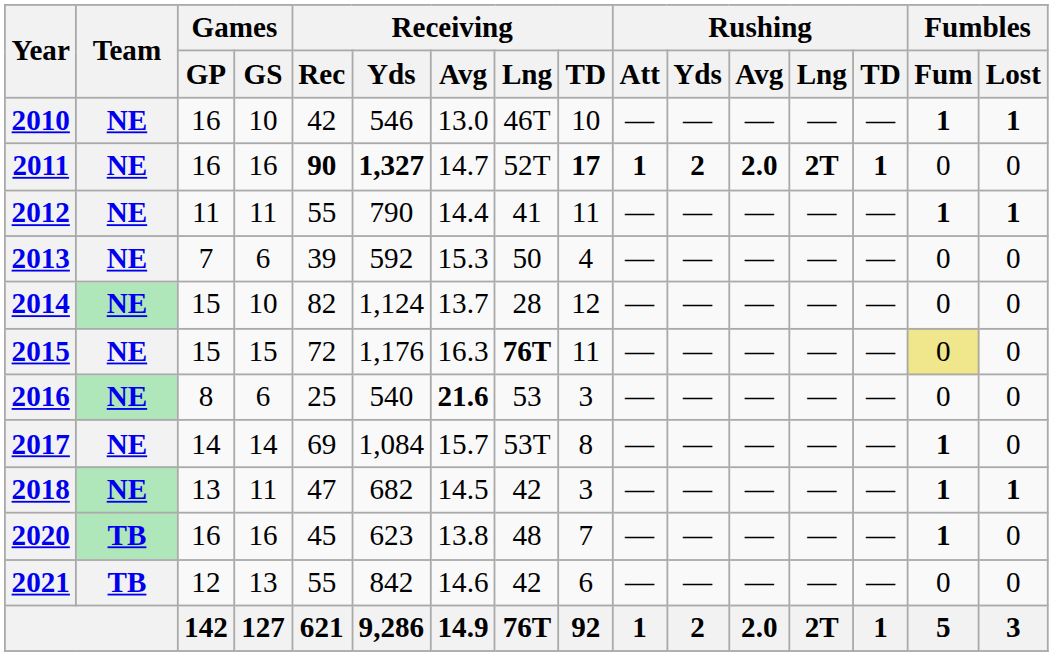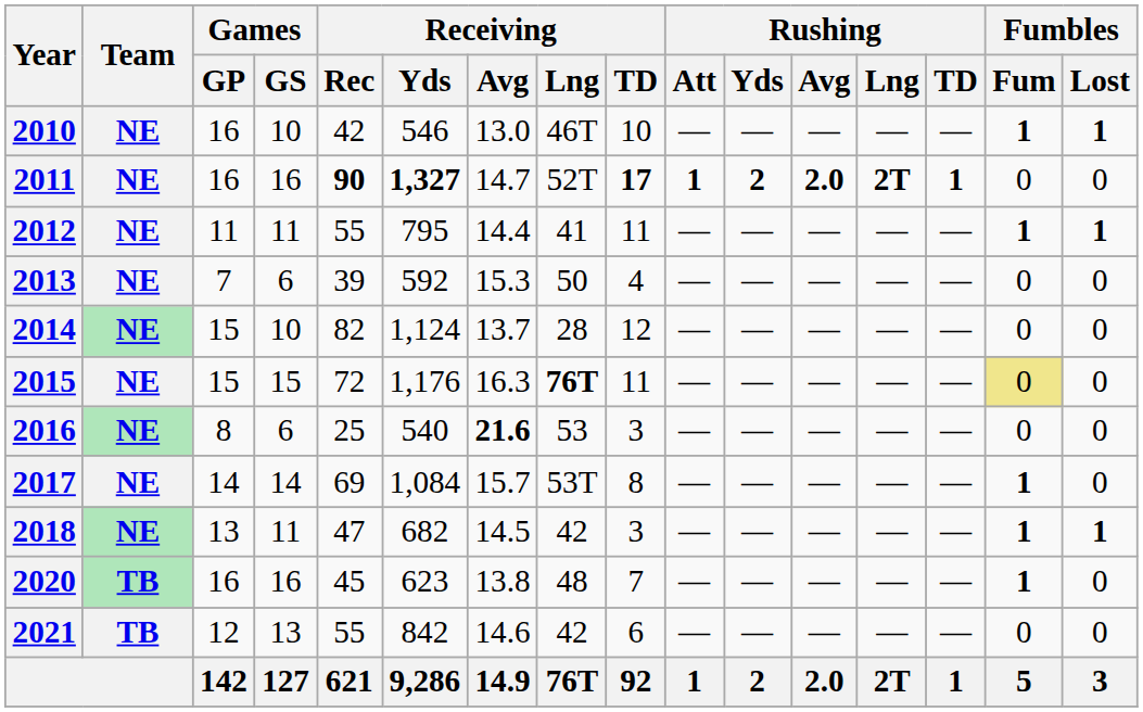 <table class="wikitable" style="text-align: center;">
 <tr>
 <th rowspan="2">Year</th>
 <th rowspan="2">Team</th>
 <th colspan="2">Games</th>
 <th colspan="5">Receiving</th>
 <th colspan="5">Rushing</th>
 <th colspan="2">Fumbles</th>
 </tr>
 <tr>
 <th>GP</th>
 <th>GS</th>
 <th>Rec</th>
 <th>Yds</th>
 <th>Avg</th>
 <th>Lng</th>
 <th>TD</th>
 <th>Att</th>
 <th>Yds</th>
 <th>Avg</th>
 <th>Lng</th>
 <th>TD</th>
 <th>Fum</th>
 <th>Lost</th>
 </tr>
 <tr>
 <th><a href='#'>2010</a></th>
 <th><a href='#'>NE</a></th>
 <td>16</td>
 <td>10</td>
 <td>42</td>
 <td>546</td>
 <td>13.0</td>
 <td>46T</td>
 <td>10</td>
 <td>—</td>
 <td>—</td>
 <td>—</td>
 <td>—</td>
 <td>—</td>
 <td><strong>1</strong></td>
 <td><strong>1</strong></td>
 </tr>
 <tr>
 <th><a href='#'>2011</a></th>
 <th><a href='#'>NE</a></th>
 <td>16</td>
 <td>16</td>
 <td><strong>90</strong></td>
 <td><strong>1,327</strong></td>
 <td>14.7</td>
 <td>52T</td>
 <td><strong>17</strong></td>
 <td><strong>1</strong></td>
 <td><strong>2</strong></td>
 <td><strong>2.0</strong></td>
 <td><strong>2T</strong></td>
 <td><strong>1</strong></td>
 <td>0</td>
 <td>0</td>
 </tr>
 <tr>
 <th><a href='#'>2012</a></th>
 <th><a href='#'>NE</a></th>
 <td>11</td>
 <td>11</td>
 <td>55</td>
-<td>790</td>
+<td>795</td>
 <td>14.4</td>
 <td>41</td>
 <td>11</td>
 <td>—</td>
 <td>—</td>
 <td>—</td>
 <td>—</td>
 <td>—</td>
 <td><strong>1</strong></td>
 <td><strong>1</strong></td>
 </tr>
 <tr>
 <th><a href='#'>2013</a></th>
 <th><a href='#'>NE</a></th>
 <td>7</td>
 <td>6</td>
 <td>39</td>
 <td>592</td>
 <td>15.3</td>
 <td>50</td>
 <td>4</td>
 <td>—</td>
 <td>—</td>
 <td>—</td>
 <td>—</td>
 <td>—</td>
 <td>0</td>
 <td>0</td>
 </tr>
 <tr>
 <th><a href='#'>2014</a></th>
 <th style="background:#afe6ba; width:3em;"><a href='#'>NE</a></th>
 <td>15</td>
 <td>10</td>
 <td>82</td>
 <td>1,124</td>
 <td>13.7</td>
 <td>28</td>
 <td>12</td>
 <td>—</td>
 <td>—</td>
 <td>—</td>
 <td>—</td>
 <td>—</td>
 <td>0</td>
 <td>0</td>
 </tr>
 <tr>
 <th><a href='#'>2015</a></th>
 <th><a href='#'>NE</a></th>
 <td>15</td>
 <td>15</td>
 <td>72</td>
 <td>1,176</td>
 <td>16.3</td>
 <td><strong>76T</strong></td>
 <td>11</td>
 <td>—</td>
 <td>—</td>
 <td>—</td>
 <td>—</td>
 <td>—</td>
 <td style="background: khaki;">0</td>
 <td>0</td>
 </tr>
 <tr>
 <th><a href='#'>2016</a></th>
 <th style="background:#afe6ba; width:3em;"><a href='#'>NE</a></th>
 <td>8</td>
 <td>6</td>
 <td>25</td>
 <td>540</td>
 <td><strong>21.6</strong></td>
 <td>53</td>
 <td>3</td>
 <td>—</td>
 <td>—</td>
 <td>—</td>
 <td>—</td>
 <td>—</td>
 <td>0</td>
 <td>0</td>
 </tr>
 <tr>
 <th><a href='#'>2017</a></th>
 <th><a href='#'>NE</a></th>
 <td>14</td>
 <td>14</td>
 <td>69</td>
 <td>1,084</td>
 <td>15.7</td>
 <td>53T</td>
 <td>8</td>
 <td>—</td>
 <td>—</td>
 <td>—</td>
 <td>—</td>
 <td>—</td>
 <td><strong>1</strong></td>
 <td>0</td>
 </tr>
 <tr>
 <th><a href='#'>2018</a></th>
 <th style="background:#afe6ba; width:3em;"><a href='#'>NE</a></th>
 <td>13</td>
 <td>11</td>
 <td>47</td>
 <td>682</td>
 <td>14.5</td>
 <td>42</td>
 <td>3</td>
 <td>—</td>
 <td>—</td>
 <td>—</td>
 <td>—</td>
 <td>—</td>
 <td><strong>1</strong></td>
 <td><strong>1</strong></td>
 </tr>
 <tr>
 <th><a href='#'>2020</a></th>
 <th style="background:#afe6ba; width:3em;"><a href='#'>TB</a></th>
 <td>16</td>
 <td>16</td>
 <td>45</td>
 <td>623</td>
 <td>13.8</td>
 <td>48</td>
 <td>7</td>
 <td>—</td>
 <td>—</td>
 <td>—</td>
 <td>—</td>
 <td>—</td>
 <td><strong>1</strong></td>
 <td>0</td>
 </tr>
 <tr>
 <th><a href='#'>2021</a></th>
 <th><a href='#'>TB</a></th>
 <td>12</td>
 <td>13</td>
 <td>55</td>
 <td>842</td>
 <td>14.6</td>
 <td>42</td>
 <td>6</td>
 <td>—</td>
 <td>—</td>
 <td>—</td>
 <td>—</td>
 <td>—</td>
 <td>0</td>
 <td>0</td>
 </tr>
 <tr>
 <th colspan="2"></th>
 <th>142</th>
 <th>127</th>
 <th>621</th>
 <th>9,286</th>
 <th>14.9</th>
 <th>76T</th>
 <th>92</th>
 <th>1</th>
 <th>2</th>
 <th>2.0</th>
 <th>2T</th>
 <th>1</th>
 <th>5</th>
 <th>3</th>
 </tr>
 </table>
